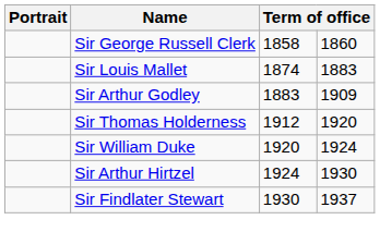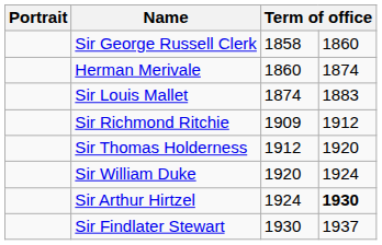 <table class="wikitable" style="text-align:left">
 <tr>
 <th>Portrait</th>
 <th>Name</th>
 <th colspan=2>Term of office</th>
 </tr>
 <tr>
 <td></td>
 <td><a href='#'>Sir George Russell Clerk</a></td>
 <td>1858</td>
 <td>1860</td>
 </tr>
 <tr>
 <td></td>
+<td><a href='#'>Herman Merivale</a></td>
+<td>1860</td>
+<td>1874</td>
+</tr>
+<tr>
+<td></td>
 <td><a href='#'>Sir Louis Mallet</a></td>
 <td>1874</td>
 <td>1883</td>
 </tr>
 <tr>
 <td></td>
-<td><a href='#'>Sir Arthur Godley</a></td>
-<td>1883</td>
+<td><a href='#'>Sir Richmond Ritchie</a></td>
 <td>1909</td>
+<td>1912</td>
 </tr>
 <tr>
 <td></td>
 <td><a href='#'>Sir Thomas Holderness</a></td>
 <td>1912</td>
 <td>1920</td>
 </tr>
 <tr>
 <td></td>
 <td><a href='#'>Sir William Duke</a></td>
 <td>1920</td>
 <td>1924</td>
 </tr>
 <tr>
 <td></td>
 <td><a href='#'>Sir Arthur Hirtzel</a></td>
 <td>1924</td>
-<td>1930</td>
+<td><strong>1930</strong></td>
 </tr>
 <tr>
 <td></td>
 <td><a href='#'>Sir Findlater Stewart</a></td>
 <td>1930</td>
 <td>1937</td>
 </tr>
 </table>
